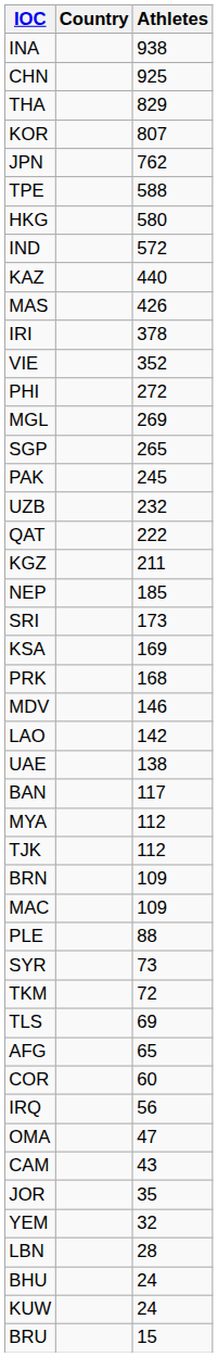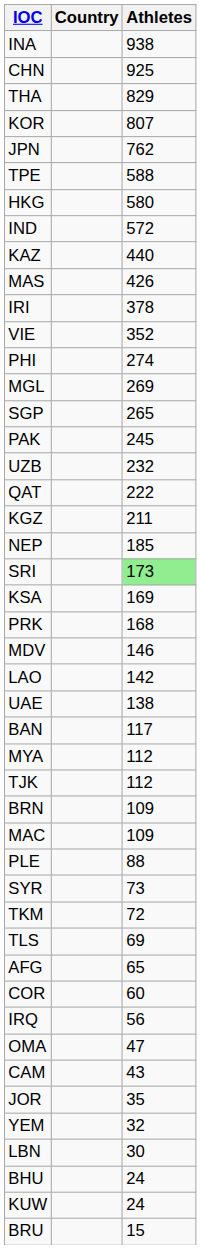 <table class="wikitable collapsible collapsed sortable" style="border:0;">
 <tr>
 <th><a href='#'>IOC</a></th>
 <th>Country</th>
 <th>Athletes</th>
 </tr>
 <tr>
 <td>INA</td>
 <td></td>
 <td>938</td>
 </tr>
 <tr>
 <td>CHN</td>
 <td></td>
 <td>925</td>
 </tr>
 <tr>
 <td>THA</td>
 <td></td>
 <td>829</td>
 </tr>
 <tr>
 <td>KOR</td>
 <td></td>
 <td>807</td>
 </tr>
 <tr>
 <td>JPN</td>
 <td></td>
 <td>762</td>
 </tr>
 <tr>
 <td>TPE</td>
 <td></td>
 <td>588</td>
 </tr>
 <tr>
 <td>HKG</td>
 <td></td>
 <td>580</td>
 </tr>
 <tr>
 <td>IND</td>
 <td></td>
 <td>572</td>
 </tr>
 <tr>
 <td>KAZ</td>
 <td></td>
 <td>440</td>
 </tr>
 <tr>
 <td>MAS</td>
 <td></td>
 <td>426</td>
 </tr>
 <tr>
 <td>IRI</td>
 <td></td>
 <td>378</td>
 </tr>
 <tr>
 <td>VIE</td>
 <td></td>
 <td>352</td>
 </tr>
 <tr>
 <td>PHI</td>
 <td></td>
-<td>272</td>
+<td>274</td>
 </tr>
 <tr>
 <td>MGL</td>
 <td></td>
 <td>269</td>
 </tr>
 <tr>
 <td>SGP</td>
 <td></td>
 <td>265</td>
 </tr>
 <tr>
 <td>PAK</td>
 <td></td>
 <td>245</td>
 </tr>
 <tr>
 <td>UZB</td>
 <td></td>
 <td>232</td>
 </tr>
 <tr>
 <td>QAT</td>
 <td></td>
 <td>222</td>
 </tr>
 <tr>
 <td>KGZ</td>
 <td></td>
 <td>211</td>
 </tr>
 <tr>
 <td>NEP</td>
 <td></td>
 <td>185</td>
 </tr>
 <tr>
 <td>SRI</td>
 <td></td>
-<td>173</td>
+<td style="background: lightgreen;">173</td>
 </tr>
 <tr>
 <td>KSA</td>
 <td></td>
 <td>169</td>
 </tr>
 <tr>
 <td>PRK</td>
 <td></td>
 <td>168</td>
 </tr>
 <tr>
 <td>MDV</td>
 <td></td>
 <td>146</td>
 </tr>
 <tr>
 <td>LAO</td>
 <td></td>
 <td>142</td>
 </tr>
 <tr>
 <td>UAE</td>
 <td></td>
 <td>138</td>
 </tr>
 <tr>
 <td>BAN</td>
 <td></td>
 <td>117</td>
 </tr>
 <tr>
 <td>MYA</td>
 <td></td>
 <td>112</td>
 </tr>
 <tr>
 <td>TJK</td>
 <td></td>
 <td>112</td>
 </tr>
 <tr>
 <td>BRN</td>
 <td></td>
 <td>109</td>
 </tr>
 <tr>
 <td>MAC</td>
 <td></td>
 <td>109</td>
 </tr>
 <tr>
 <td>PLE</td>
 <td></td>
 <td>88</td>
 </tr>
 <tr>
 <td>SYR</td>
 <td></td>
 <td>73</td>
 </tr>
 <tr>
 <td>TKM</td>
 <td></td>
 <td>72</td>
 </tr>
 <tr>
 <td>TLS</td>
 <td></td>
 <td>69</td>
 </tr>
 <tr>
 <td>AFG</td>
 <td></td>
 <td>65</td>
 </tr>
 <tr>
 <td>COR</td>
 <td></td>
 <td>60</td>
 </tr>
 <tr>
 <td>IRQ</td>
 <td></td>
 <td>56</td>
 </tr>
 <tr>
 <td>OMA</td>
 <td></td>
 <td>47</td>
 </tr>
 <tr>
 <td>CAM</td>
 <td></td>
 <td>43</td>
 </tr>
 <tr>
 <td>JOR</td>
 <td></td>
 <td>35</td>
 </tr>
 <tr>
 <td>YEM</td>
 <td></td>
 <td>32</td>
 </tr>
 <tr>
 <td>LBN</td>
 <td></td>
-<td>28</td>
+<td>30</td>
 </tr>
 <tr>
 <td>BHU</td>
 <td></td>
 <td>24</td>
 </tr>
 <tr>
 <td>KUW</td>
 <td></td>
 <td>24</td>
 </tr>
 <tr>
 <td>BRU</td>
 <td></td>
 <td>15</td>
 </tr>
 <tr>
 </tr>
 </table>
